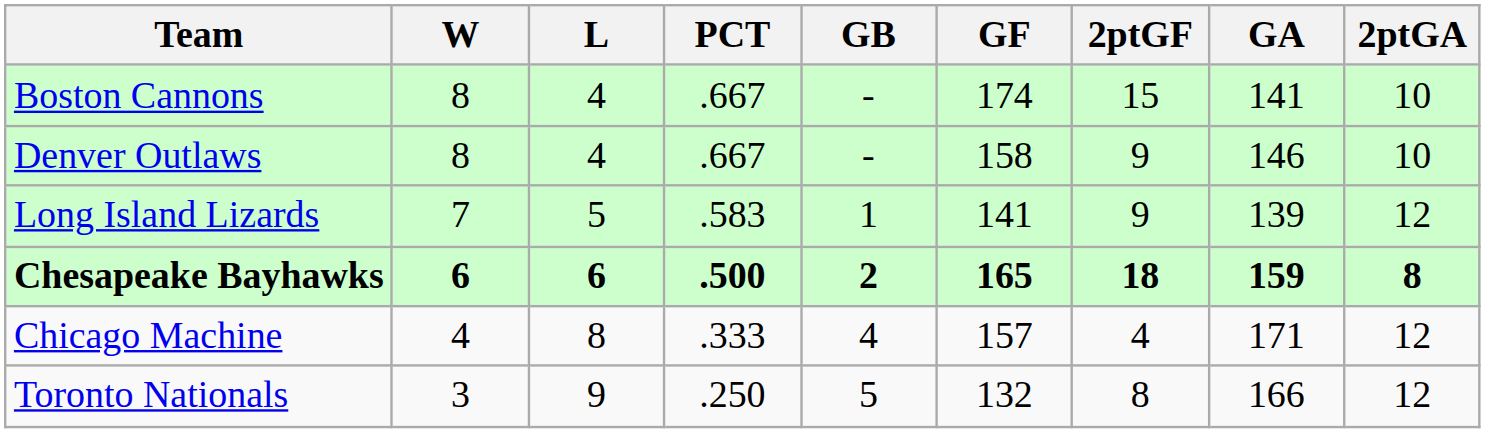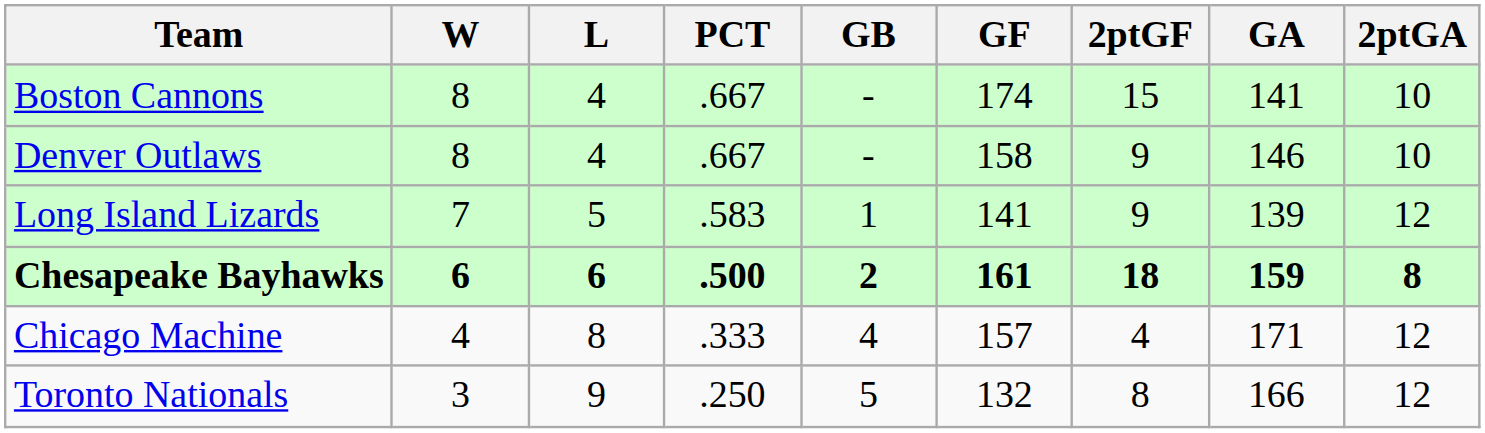 <table class="wikitable" style="text-align:center">
 <tr>
 <th>Team</th>
 <th width=50px>W</th>
 <th width=50px>L</th>
 <th width=50px>PCT</th>
 <th width=50px>GB</th>
 <th width=50px>GF</th>
 <th width=50px>2ptGF</th>
 <th width=50px>GA</th>
 <th width=50px>2ptGA</th>
 </tr>
 <tr bgcolor="#ccffcc">
 <td align="left"><a href='#'>Boston Cannons</a></td>
 <td>8</td>
 <td>4</td>
 <td>.667</td>
 <td>-</td>
 <td>174</td>
 <td>15</td>
 <td>141</td>
 <td>10</td>
 </tr>
 <tr bgcolor="#ccffcc">
 <td align="left"><a href='#'>Denver Outlaws</a></td>
 <td>8</td>
 <td>4</td>
 <td>.667</td>
 <td>-</td>
 <td>158</td>
 <td>9</td>
 <td>146</td>
 <td>10</td>
 </tr>
 <tr bgcolor="#ccffcc">
 <td align="left"><a href='#'>Long Island Lizards</a></td>
 <td>7</td>
 <td>5</td>
 <td>.583</td>
 <td>1</td>
 <td>141</td>
 <td>9</td>
 <td>139</td>
 <td>12</td>
 </tr>
 <tr bgcolor="#ccffcc">
 <td align="left"><strong>Chesapeake Bayhawks</strong></td>
 <td><strong>6</strong></td>
 <td><strong>6</strong></td>
 <td><strong>.500</strong></td>
 <td><strong>2</strong></td>
-<td><strong>165</strong></td>
+<td><strong>161</strong></td>
 <td><strong>18</strong></td>
 <td><strong>159</strong></td>
 <td><strong>8</strong></td>
 </tr>
 <tr>
 <td align="left"><a href='#'>Chicago Machine</a></td>
 <td>4</td>
 <td>8</td>
 <td>.333</td>
 <td>4</td>
 <td>157</td>
 <td>4</td>
 <td>171</td>
 <td>12</td>
 </tr>
 <tr>
 <td align="left"><a href='#'>Toronto Nationals</a></td>
 <td>3</td>
 <td>9</td>
 <td>.250</td>
 <td>5</td>
 <td>132</td>
 <td>8</td>
 <td>166</td>
 <td>12</td>
 </tr>
 </table>
